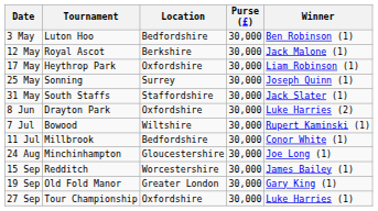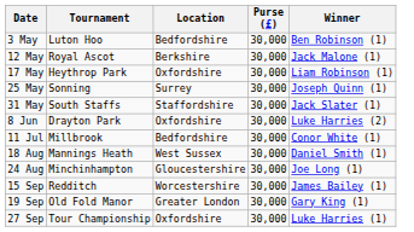 <table class="wikitable" style="font-size:95%;">
 <tr>
 <th>Date</th>
 <th>Tournament</th>
 <th>Location</th>
 <th>Purse<br>(<a href='#'>£</a>)</th>
 <th>Winner</th>
 </tr>
 <tr>
 <td>3 May</td>
 <td>Luton Hoo</td>
 <td>Bedfordshire</td>
 <td align=right>30,000</td>
 <td> <a href='#'>Ben Robinson</a> (1)</td>
 </tr>
 <tr>
 <td>12 May</td>
 <td>Royal Ascot</td>
 <td>Berkshire</td>
 <td align=right>30,000</td>
 <td> <a href='#'>Jack Malone</a> (1)</td>
 </tr>
 <tr>
 <td>17 May</td>
 <td>Heythrop Park</td>
 <td>Oxfordshire</td>
 <td align=right>30,000</td>
 <td> <a href='#'>Liam Robinson</a> (1)</td>
 </tr>
 <tr>
 <td>25 May</td>
 <td>Sonning</td>
 <td>Surrey</td>
 <td align=right>30,000</td>
 <td> <a href='#'>Joseph Quinn</a> (1)</td>
 </tr>
 <tr>
 <td>31 May</td>
 <td>South Staffs</td>
 <td>Staffordshire</td>
 <td align=right>30,000</td>
 <td> <a href='#'>Jack Slater</a> (1)</td>
 </tr>
 <tr>
 <td>8 Jun</td>
 <td>Drayton Park</td>
 <td>Oxfordshire</td>
 <td align=right>30,000</td>
 <td> <a href='#'>Luke Harries</a> (2)</td>
 </tr>
 <tr>
-<td>7 Jul</td>
-<td>Bowood</td>
-<td>Wiltshire</td>
-<td align=right>30,000</td>
-<td> <a href='#'>Rupert Kaminski</a> (1)</td>
-</tr>
-<tr>
 <td>11 Jul</td>
 <td>Millbrook</td>
 <td>Bedfordshire</td>
 <td align=right>30,000</td>
 <td> <a href='#'>Conor White</a> (1)</td>
+</tr>
+<tr>
+<td>18 Aug</td>
+<td>Mannings Heath</td>
+<td>West Sussex</td>
+<td align=right>30,000</td>
+<td> <a href='#'>Daniel Smith</a> (1)</td>
 </tr>
 <tr>
 <td>24 Aug</td>
 <td>Minchinhampton</td>
 <td>Gloucestershire</td>
 <td align=right>30,000</td>
 <td> <a href='#'>Joe Long</a> (1)</td>
 </tr>
 <tr>
 <td>15 Sep</td>
 <td>Redditch</td>
 <td>Worcestershire</td>
 <td align=right>30,000</td>
 <td> <a href='#'>James Bailey</a> (1)</td>
 </tr>
 <tr>
 <td>19 Sep</td>
 <td>Old Fold Manor</td>
 <td>Greater London</td>
 <td align=right>30,000</td>
 <td> <a href='#'>Gary King</a> (1)</td>
 </tr>
 <tr>
 <td>27 Sep</td>
 <td>Tour Championship</td>
 <td>Oxfordshire</td>
 <td align=right>30,000</td>
 <td> <a href='#'>Luke Harries</a> (1)</td>
 </tr>
 </table>
